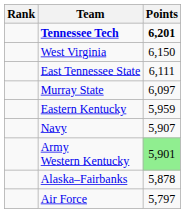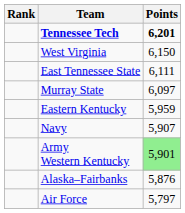 <table class="wikitable sortable" style="text-align:center">
 <tr>
 <th>Rank</th>
 <th>Team</th>
 <th>Points</th>
 </tr>
 <tr>
 <td></td>
 <td align=left><strong><a href='#'>Tennessee Tech</a></strong></td>
 <td><strong>6,201</strong></td>
 </tr>
 <tr>
 <td></td>
 <td align=left><a href='#'>West Virginia</a></td>
 <td>6,150</td>
 </tr>
 <tr>
 <td></td>
 <td align=left><a href='#'>East Tennessee State</a></td>
 <td>6,111</td>
 </tr>
 <tr>
 <td></td>
 <td align=left><a href='#'>Murray State</a></td>
 <td>6,097</td>
 </tr>
 <tr>
 <td></td>
 <td align=left><a href='#'>Eastern Kentucky</a></td>
 <td>5,959</td>
 </tr>
 <tr>
 <td></td>
 <td align=left><a href='#'>Navy</a></td>
 <td>5,907</td>
 </tr>
 <tr>
 <td></td>
 <td align=left><a href='#'>Army</a><br><a href='#'>Western Kentucky</a></td>
 <td style="background: lightgreen;">5,901</td>
 </tr>
 <tr>
 <td></td>
 <td align=left><a href='#'>Alaska–Fairbanks</a></td>
-<td>5,878</td>
+<td>5,876</td>
 </tr>
 <tr>
 <td></td>
 <td align=left><a href='#'>Air Force</a></td>
 <td>5,797</td>
 </tr>
 </table>
